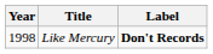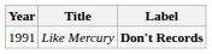 <table class="wikitable">
 <tr valign="bottom">
 <th>Year</th>
 <th>Title</th>
 <th>Label</th>
 </tr>
 <tr valign="top">
-<td>1998</td>
+<td>1991</td>
 <td><em>Like Mercury</em></td>
 <td><strong>Don't Records</strong></td>
 </tr>
 </table>
